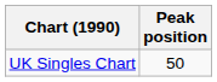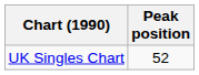 <table class="wikitable sortable">
 <tr>
 <th>Chart (1990)</th>
 <th>Peak<br>position</th>
 </tr>
 <tr>
 <td><a href='#'>UK Singles Chart</a></td>
-<td style="text-align:center;">50</td>
+<td style="text-align:center;">52</td>
 </tr>
 </table>
